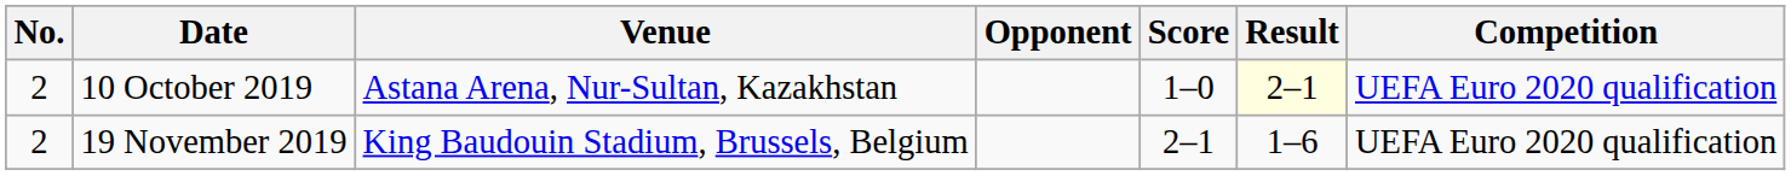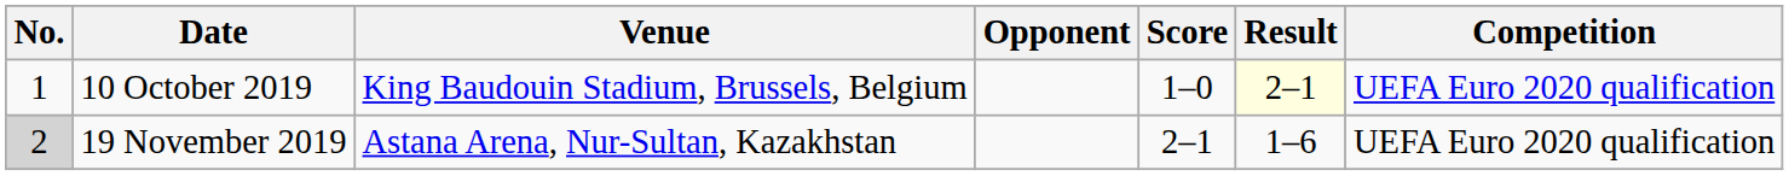 <table class="wikitable sortable">
 <tr>
 <th scope="col">No.</th>
 <th scope="col">Date</th>
 <th scope="col">Venue</th>
 <th scope="col">Opponent</th>
 <th scope="col">Score</th>
 <th scope="col">Result</th>
 <th scope="col">Competition</th>
 </tr>
 <tr>
-<td style="text-align:center">2</td>
+<td style="text-align:center">1</td>
 <td>10 October 2019</td>
-<td><a href='#'>Astana Arena</a>, <a href='#'>Nur-Sultan</a>, Kazakhstan</td>
+<td><a href='#'>King Baudouin Stadium</a>, <a href='#'>Brussels</a>, Belgium</td>
 <td></td>
 <td style="text-align:center">1–0</td>
 <td style="background: lightyellow; text-align:center">2–1</td>
 <td><a href='#'>UEFA Euro 2020 qualification</a></td>
 </tr>
 <tr>
-<td style="text-align:center">2</td>
+<td style="background: lightgrey; text-align:center">2</td>
 <td>19 November 2019</td>
-<td><a href='#'>King Baudouin Stadium</a>, <a href='#'>Brussels</a>, Belgium</td>
+<td><a href='#'>Astana Arena</a>, <a href='#'>Nur-Sultan</a>, Kazakhstan</td>
 <td></td>
 <td style="text-align:center">2–1</td>
 <td style="text-align:center">1–6</td>
 <td>UEFA Euro 2020 qualification</td>
 </tr>
 </table>
